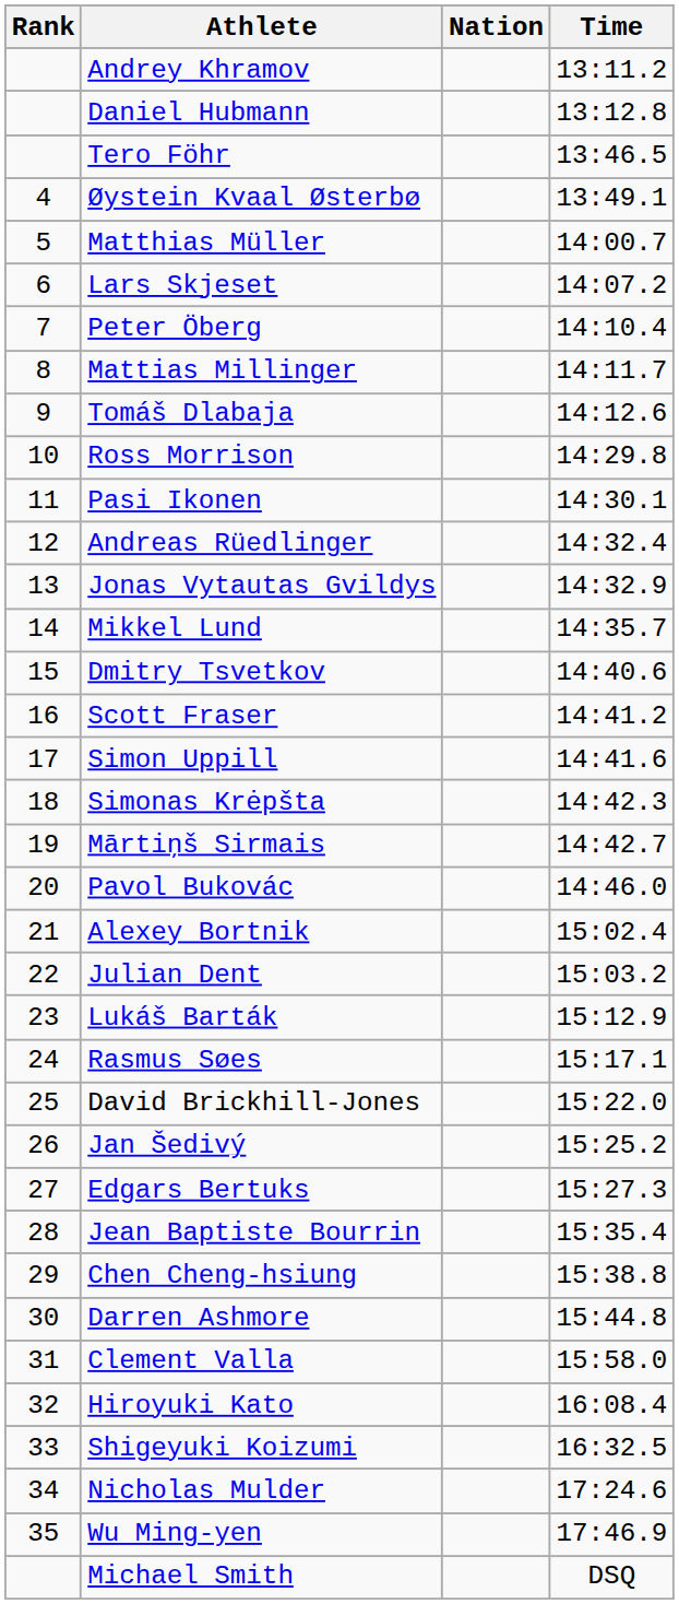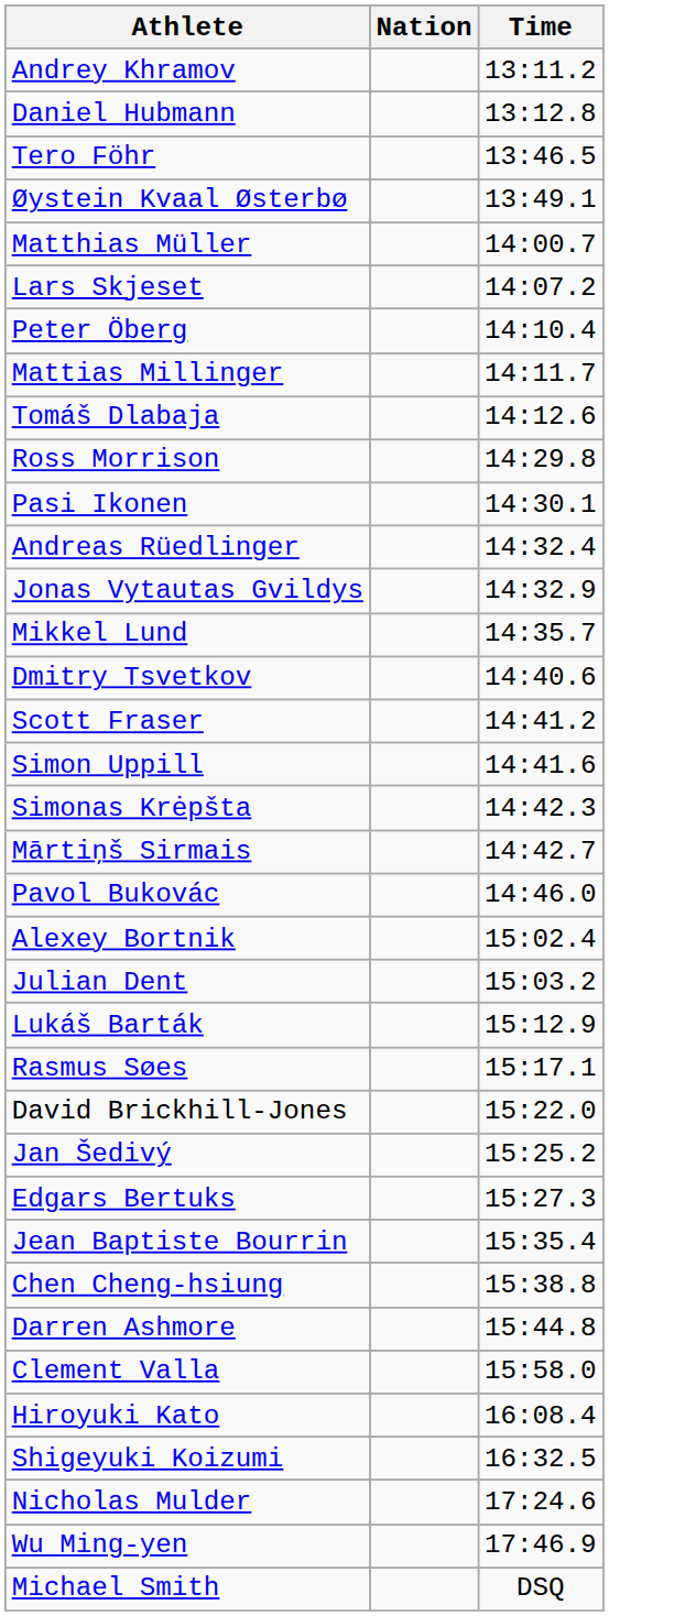 <table class="wikitable sortable" style="text-align:center">
 <tr>
-<th>Rank</th>
 <th>Athlete</th>
 <th>Nation</th>
 <th>Time</th>
 </tr>
 <tr>
-<td></td>
 <td align=left><a href='#'>Andrey Khramov</a></td>
 <td align=left></td>
 <td>13:11.2</td>
 </tr>
 <tr>
-<td></td>
 <td align=left><a href='#'>Daniel Hubmann</a></td>
 <td align=left></td>
 <td>13:12.8</td>
 </tr>
 <tr>
-<td></td>
 <td align=left><a href='#'>Tero Föhr</a></td>
 <td align=left></td>
 <td>13:46.5</td>
 </tr>
 <tr>
-<td>4</td>
 <td align=left><a href='#'>Øystein Kvaal Østerbø</a></td>
 <td align=left></td>
 <td>13:49.1</td>
 </tr>
 <tr>
-<td>5</td>
 <td align=left><a href='#'>Matthias Müller</a></td>
 <td align=left></td>
 <td>14:00.7</td>
 </tr>
 <tr>
-<td>6</td>
 <td align=left><a href='#'>Lars Skjeset</a></td>
 <td align=left></td>
 <td>14:07.2</td>
 </tr>
 <tr>
-<td>7</td>
 <td align=left><a href='#'>Peter Öberg</a></td>
 <td align=left></td>
 <td>14:10.4</td>
 </tr>
 <tr>
-<td>8</td>
 <td align=left><a href='#'>Mattias Millinger</a></td>
 <td align=left></td>
 <td>14:11.7</td>
 </tr>
 <tr>
-<td>9</td>
 <td align=left><a href='#'>Tomáš Dlabaja</a></td>
 <td align=left></td>
 <td>14:12.6</td>
 </tr>
 <tr>
-<td>10</td>
 <td align=left><a href='#'>Ross Morrison</a></td>
 <td align=left></td>
 <td>14:29.8</td>
 </tr>
 <tr>
-<td>11</td>
 <td align=left><a href='#'>Pasi Ikonen</a></td>
 <td align=left></td>
 <td>14:30.1</td>
 </tr>
 <tr>
-<td>12</td>
 <td align=left><a href='#'>Andreas Rüedlinger</a></td>
 <td align=left></td>
 <td>14:32.4</td>
 </tr>
 <tr>
-<td>13</td>
 <td align=left><a href='#'>Jonas Vytautas Gvildys</a></td>
 <td align=left></td>
 <td>14:32.9</td>
 </tr>
 <tr>
-<td>14</td>
 <td align=left><a href='#'>Mikkel Lund</a></td>
 <td align=left></td>
 <td>14:35.7</td>
 </tr>
 <tr>
-<td>15</td>
 <td align=left><a href='#'>Dmitry Tsvetkov</a></td>
 <td align=left></td>
 <td>14:40.6</td>
 </tr>
 <tr>
-<td>16</td>
 <td align=left><a href='#'>Scott Fraser</a></td>
 <td align=left></td>
 <td>14:41.2</td>
 </tr>
 <tr>
-<td>17</td>
 <td align=left><a href='#'>Simon Uppill</a></td>
 <td align=left></td>
 <td>14:41.6</td>
 </tr>
 <tr>
-<td>18</td>
 <td align=left><a href='#'>Simonas Krėpšta</a></td>
 <td align=left></td>
 <td>14:42.3</td>
 </tr>
 <tr>
-<td>19</td>
 <td align=left><a href='#'>Mārtiņš Sirmais</a></td>
 <td align=left></td>
 <td>14:42.7</td>
 </tr>
 <tr>
-<td>20</td>
 <td align=left><a href='#'>Pavol Bukovác</a></td>
 <td align=left></td>
 <td>14:46.0</td>
 </tr>
 <tr>
-<td>21</td>
 <td align=left><a href='#'>Alexey Bortnik</a></td>
 <td align=left></td>
 <td>15:02.4</td>
 </tr>
 <tr>
-<td>22</td>
 <td align=left><a href='#'>Julian Dent</a></td>
 <td align=left></td>
 <td>15:03.2</td>
 </tr>
 <tr>
-<td>23</td>
 <td align=left><a href='#'>Lukáš Barták</a></td>
 <td align=left></td>
 <td>15:12.9</td>
 </tr>
 <tr>
-<td>24</td>
 <td align=left><a href='#'>Rasmus Søes</a></td>
 <td align=left></td>
 <td>15:17.1</td>
 </tr>
 <tr>
-<td>25</td>
 <td align=left>David Brickhill-Jones</td>
 <td align=left></td>
 <td>15:22.0</td>
 </tr>
 <tr>
-<td>26</td>
 <td align=left><a href='#'>Jan Šedivý</a></td>
 <td align=left></td>
 <td>15:25.2</td>
 </tr>
 <tr>
-<td>27</td>
 <td align=left><a href='#'>Edgars Bertuks</a></td>
 <td align=left></td>
 <td>15:27.3</td>
 </tr>
 <tr>
-<td>28</td>
 <td align=left><a href='#'>Jean Baptiste Bourrin</a></td>
 <td align=left></td>
 <td>15:35.4</td>
 </tr>
 <tr>
-<td>29</td>
 <td align=left><a href='#'>Chen Cheng-hsiung</a></td>
 <td align=left></td>
 <td>15:38.8</td>
 </tr>
 <tr>
-<td>30</td>
 <td align=left><a href='#'>Darren Ashmore</a></td>
 <td align=left></td>
 <td>15:44.8</td>
 </tr>
 <tr>
-<td>31</td>
 <td align=left><a href='#'>Clement Valla</a></td>
 <td align=left></td>
 <td>15:58.0</td>
 </tr>
 <tr>
-<td>32</td>
 <td align=left><a href='#'>Hiroyuki Kato</a></td>
 <td align=left></td>
 <td>16:08.4</td>
 </tr>
 <tr>
-<td>33</td>
 <td align=left><a href='#'>Shigeyuki Koizumi</a></td>
 <td align=left></td>
 <td>16:32.5</td>
 </tr>
 <tr>
-<td>34</td>
 <td align=left><a href='#'>Nicholas Mulder</a></td>
 <td align=left></td>
 <td>17:24.6</td>
 </tr>
 <tr>
-<td>35</td>
 <td align=left><a href='#'>Wu Ming-yen</a></td>
 <td align=left></td>
 <td>17:46.9</td>
 </tr>
 <tr>
-<td></td>
 <td align=left><a href='#'>Michael Smith</a></td>
 <td align=left></td>
 <td>DSQ</td>
 </tr>
 </table>
